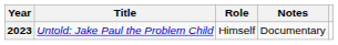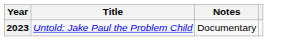 <table class="wikitable sortable plainrowheaders">
 <tr>
 <th scope="col">Year</th>
 <th scope="col">Title</th>
-<th scope="col">Role</th>
 <th scope="col" class="unsortable">Notes</th>
 <th scope="col" class="unsortable"></th>
 </tr>
 <tr>
 <th scope="row">2023</th>
 <td scope="row"><em><a href='#'>Untold: Jake Paul the Problem Child</a></em></td>
-<td>Himself</td>
 <td scope="row">Documentary</td>
 <td style="text-align:center;"></td>
 </tr>
 </table>
